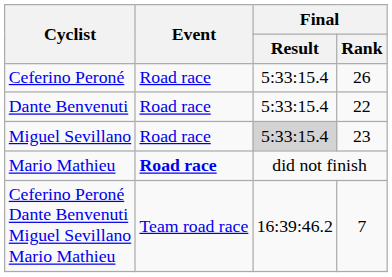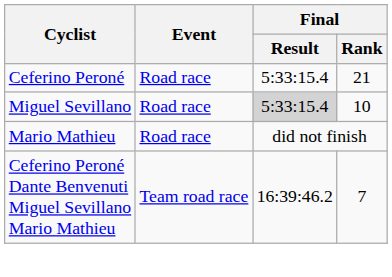 <table class=wikitable style="font-size:90%">
 <tr>
 <th rowspan=2>Cyclist</th>
 <th rowspan=2>Event</th>
 <th colspan=2>Final</th>
 </tr>
 <tr>
 <th>Result</th>
 <th>Rank</th>
 </tr>
 <tr>
 <td><a href='#'>Ceferino Peroné</a></td>
 <td><a href='#'>Road race</a></td>
 <td align=center>5:33:15.4</td>
-<td align=center>26</td>
-</tr>
-<tr>
-<td><a href='#'>Dante Benvenuti</a></td>
-<td><a href='#'>Road race</a></td>
-<td align=center>5:33:15.4</td>
-<td align=center>22</td>
+<td align=center>21</td>
 </tr>
 <tr>
 <td><a href='#'>Miguel Sevillano</a></td>
 <td><a href='#'>Road race</a></td>
 <td align=center style="background: lightgrey;">5:33:15.4</td>
-<td align=center>23</td>
+<td align=center>10</td>
 </tr>
 <tr>
 <td><a href='#'>Mario Mathieu</a></td>
-<td><strong><a href='#'>Road race</a></strong></td>
+<td><a href='#'>Road race</a></td>
 <td align=center colspan=2>did not finish</td>
 </tr>
 <tr>
 <td><a href='#'>Ceferino Peroné</a> <br> <a href='#'>Dante Benvenuti</a> <br> <a href='#'>Miguel Sevillano</a> <br> <a href='#'>Mario Mathieu</a></td>
 <td><a href='#'>Team road race</a></td>
 <td align=center>16:39:46.2</td>
 <td align=center>7</td>
 </tr>
 </table>
